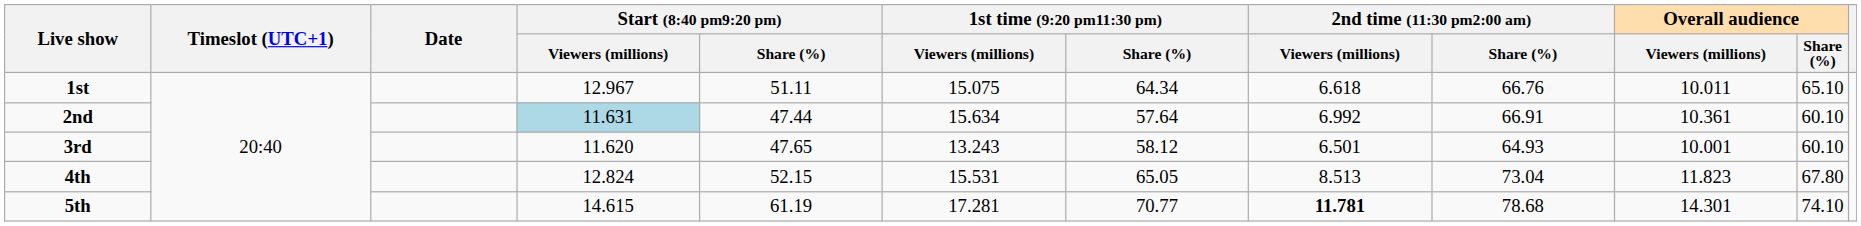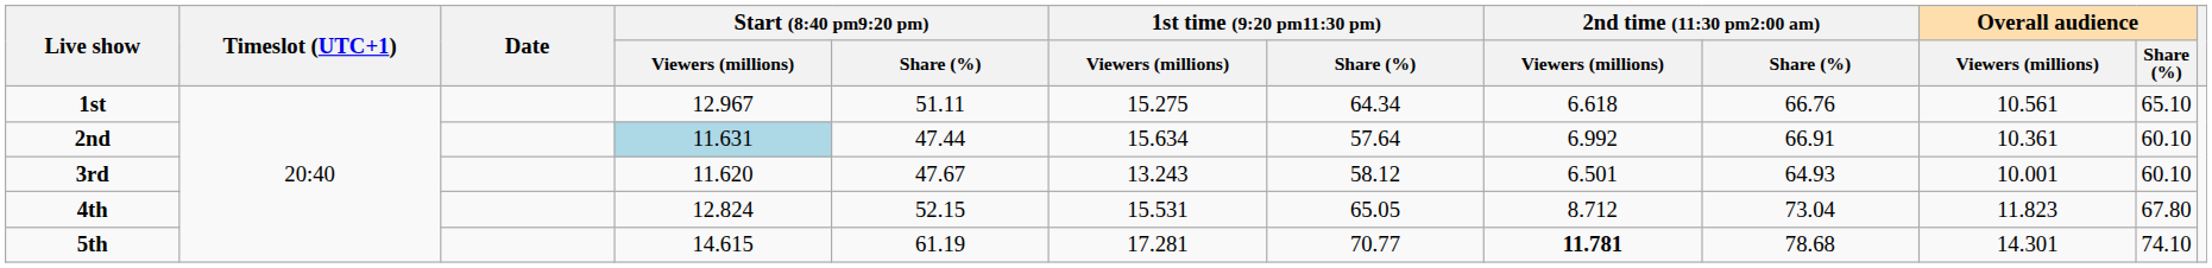 <table class="wikitable sortable plainrowheaders" style="text-align:center; width:100%;">
 <tr>
 <th class="unsortable" rowspan="2" scope="col" style="width:8%;">Live show</th>
 <th class="unsortable" rowspan="2" scope="col" style="width:12%;">Timeslot (<strong><a href='#'>UTC+1</a></strong>)</th>
 <th rowspan="2" scope="col" style="width:8%;">Date</th>
 <th colspan="2" scope="col">Start <small>(8:40 pm9:20 pm)</small></th>
 <th colspan="2" scope="col">1st time <small>(9:20 pm11:30 pm)</small></th>
 <th colspan="2" scope="col">2nd time <small>(11:30 pm2:00 am)</small></th>
 <th colspan="2" scope="col" style="width:8%; background:#ffdead;">Overall audience</th>
 <th class="unsortable" rowspan="2" scope="col"></th>
 </tr>
 <tr>
 <th scope="col" style="width:10%; font-size:smaller; line-height:100%;">Viewers (millions)</th>
 <th scope="col" style="width:10%; font-size:smaller; line-height:100%;">Share (%)</th>
 <th scope="col" style="width:10%; font-size:smaller; line-height:100%;">Viewers (millions)</th>
 <th scope="col" style="width:10%; font-size:smaller; line-height:100%;">Share (%)</th>
 <th scope="col" style="width:10%; font-size:smaller; line-height:100%;">Viewers (millions)</th>
 <th scope="col" style="width:10%; font-size:smaller; line-height:100%;">Share (%)</th>
 <th scope="col" style="width:10%; font-size:smaller; line-height:100%;">Viewers (millions)</th>
 <th scope="col" style="width:10%; font-size:smaller; line-height:100%;">Share (%)</th>
 </tr>
 <tr>
 <th style="background:#F9F9F9;text-align:center">1st</th>
 <td rowspan="5">20:40</td>
 <td></td>
 <td>12.967</td>
 <td>51.11</td>
-<td>15.075</td>
+<td>15.275</td>
 <td>64.34</td>
 <td>6.618</td>
 <td>66.76</td>
-<td>10.011</td>
+<td>10.561</td>
 <td>65.10</td>
 <td rowspan="5"></td>
 </tr>
 <tr>
 <th style="background:#F9F9F9;text-align:center">2nd</th>
 <td></td>
 <td style="background: lightblue;">11.631</td>
 <td>47.44</td>
 <td>15.634</td>
 <td>57.64</td>
 <td>6.992</td>
 <td>66.91</td>
 <td>10.361</td>
 <td>60.10</td>
 </tr>
 <tr>
 <th style="background:#F9F9F9;text-align:center">3rd</th>
 <td></td>
 <td>11.620</td>
-<td>47.65</td>
+<td>47.67</td>
 <td>13.243</td>
 <td>58.12</td>
 <td>6.501</td>
 <td>64.93</td>
 <td>10.001</td>
 <td>60.10</td>
 </tr>
 <tr>
 <th style="background:#F9F9F9;text-align:center">4th</th>
 <td></td>
 <td>12.824</td>
 <td>52.15</td>
 <td>15.531</td>
 <td>65.05</td>
-<td>8.513</td>
+<td>8.712</td>
 <td>73.04</td>
 <td>11.823</td>
 <td>67.80</td>
 </tr>
 <tr>
 <th style="background:#F9F9F9;text-align:center">5th</th>
 <td></td>
 <td>14.615</td>
 <td>61.19</td>
 <td>17.281</td>
 <td>70.77</td>
 <td><strong>11.781</strong></td>
 <td>78.68</td>
 <td>14.301</td>
 <td>74.10</td>
 </tr>
 </table>
